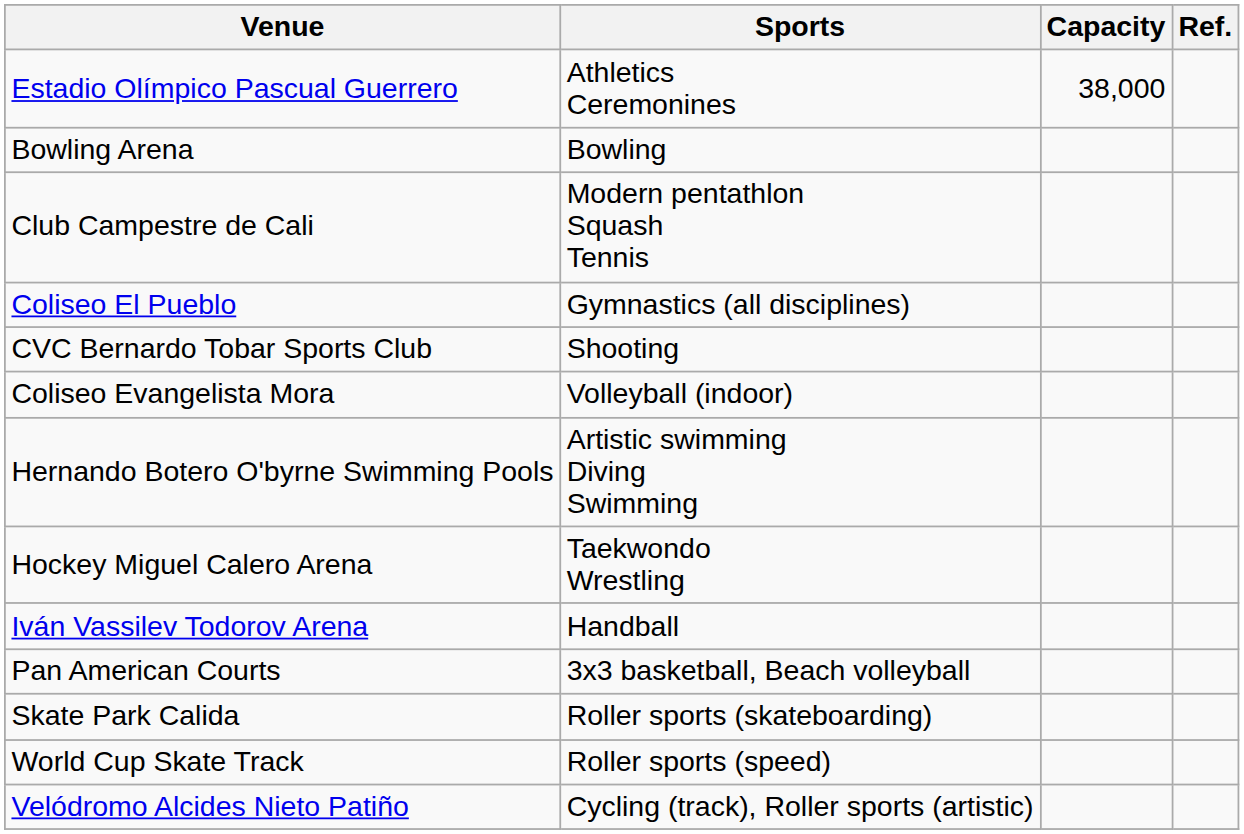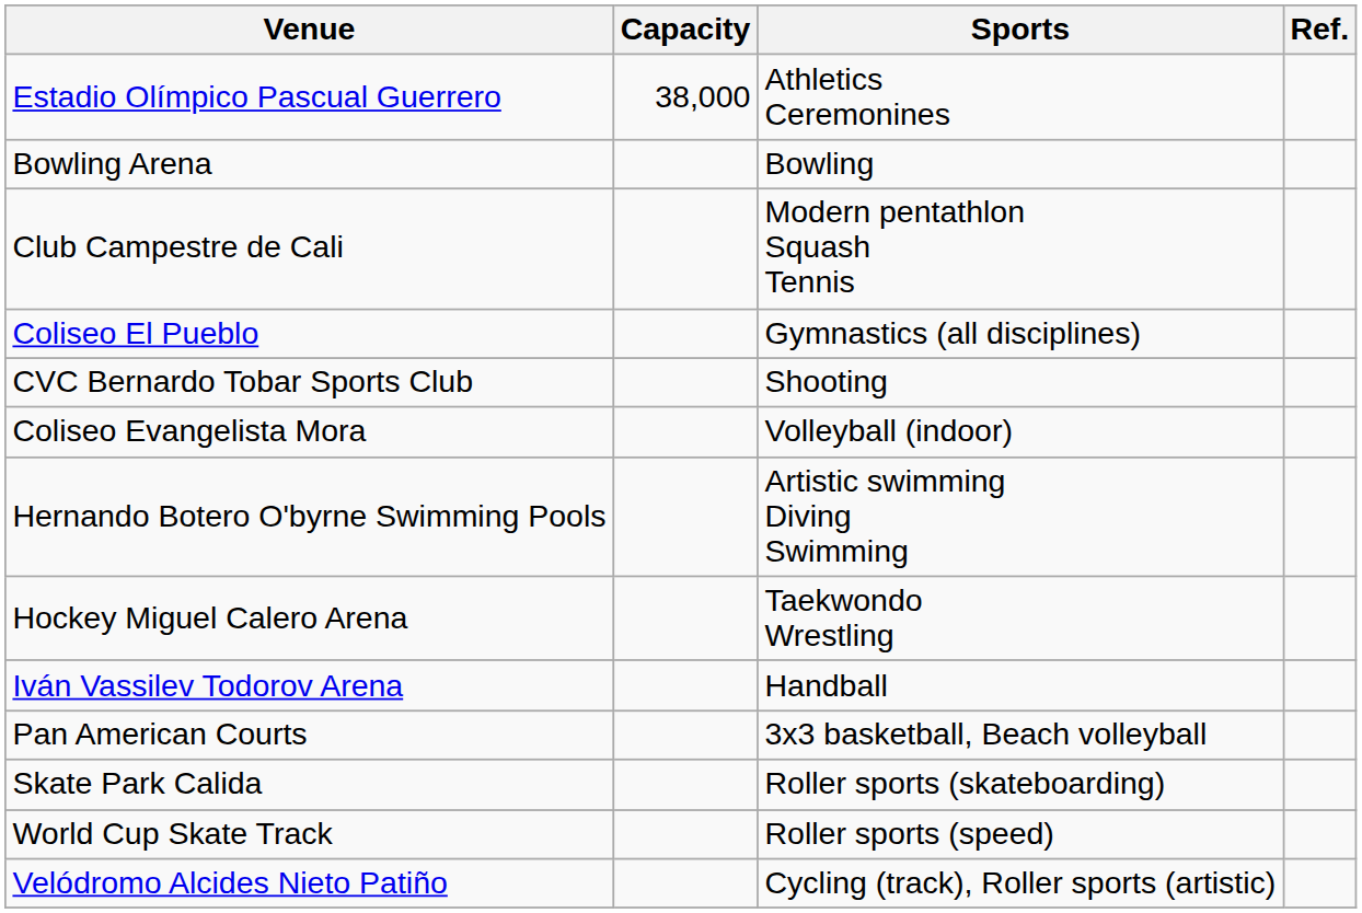 <table class="wikitable sortable">
 <tr>
 <th>Venue</th>
+<th>Capacity</th>
 <th>Sports</th>
-<th>Capacity</th>
 <th class="unsortable">Ref.</th>
 </tr>
 <tr>
 <td><a href='#'>Estadio Olímpico Pascual Guerrero</a></td>
+<td align="right">38,000</td>
 <td>Athletics<br>Ceremonines</td>
-<td align="right">38,000</td>
 <td></td>
 </tr>
 <tr>
 <td>Bowling Arena</td>
+<td align="right"></td>
 <td>Bowling</td>
-<td align="right"></td>
 <td></td>
 </tr>
 <tr>
 <td>Club Campestre de Cali</td>
+<td align="right"></td>
 <td>Modern pentathlon<br>Squash<br>Tennis</td>
-<td align="right"></td>
 <td></td>
 </tr>
 <tr>
 <td><a href='#'>Coliseo El Pueblo</a></td>
+<td align="right"></td>
 <td>Gymnastics (all disciplines)</td>
-<td align="right"></td>
 <td></td>
 </tr>
 <tr>
 <td>CVC Bernardo Tobar Sports Club</td>
+<td align="right"></td>
 <td>Shooting</td>
-<td align="right"></td>
 <td></td>
 </tr>
 <tr>
 <td>Coliseo Evangelista Mora</td>
+<td align="right"></td>
 <td>Volleyball (indoor)</td>
-<td align="right"></td>
 <td></td>
 </tr>
 <tr>
 <td>Hernando Botero O'byrne Swimming Pools</td>
+<td align="right"></td>
 <td>Artistic swimming<br>Diving<br>Swimming</td>
-<td align="right"></td>
 <td></td>
 </tr>
 <tr>
 <td>Hockey Miguel Calero Arena</td>
+<td align="right"></td>
 <td>Taekwondo<br>Wrestling</td>
-<td align="right"></td>
 <td></td>
 </tr>
 <tr>
 <td><a href='#'>Iván Vassilev Todorov Arena</a></td>
+<td align="right"></td>
 <td>Handball</td>
-<td align="right"></td>
 <td></td>
 </tr>
 <tr>
 <td>Pan American Courts</td>
+<td align="right"></td>
 <td>3x3 basketball, Beach volleyball</td>
-<td align="right"></td>
 <td></td>
 </tr>
 <tr>
 <td>Skate Park Calida</td>
+<td align="right"></td>
 <td>Roller sports (skateboarding)</td>
-<td align="right"></td>
 <td></td>
 </tr>
 <tr>
 <td>World Cup Skate Track</td>
+<td align="right"></td>
 <td>Roller sports (speed)</td>
-<td align="right"></td>
 <td></td>
 </tr>
 <tr>
 <td><a href='#'>Velódromo Alcides Nieto Patiño</a></td>
+<td align="right"></td>
 <td>Cycling (track), Roller sports (artistic)</td>
-<td align="right"></td>
 <td></td>
 </tr>
 </table>
